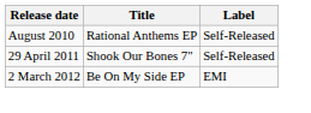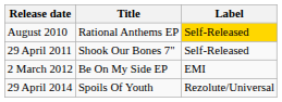 <table class="wikitable">
 <tr>
 <th>Release date</th>
 <th>Title</th>
 <th>Label</th>
 </tr>
 <tr>
 <td>August 2010</td>
 <td>Rational Anthems EP</td>
-<td>Self-Released</td>
+<td style="background: gold;">Self-Released</td>
 </tr>
 <tr>
 <td>29 April 2011</td>
 <td>Shook Our Bones 7"</td>
 <td>Self-Released</td>
 </tr>
 <tr>
 <td>2 March 2012</td>
 <td>Be On My Side EP</td>
 <td>EMI</td>
 </tr>
+<tr>
+<td>29 April 2014</td>
+<td>Spoils Of Youth</td>
+<td>Rezolute/Universal</td>
+</tr>
 </table>
